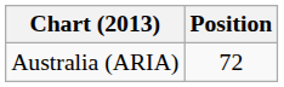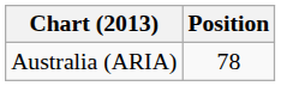 <table class="wikitable">
 <tr>
 <th>Chart (2013)</th>
 <th>Position</th>
 </tr>
 <tr>
 <td>Australia (ARIA)</td>
-<td style="text-align:center">72</td>
+<td style="text-align:center">78</td>
 </tr>
 </table>
